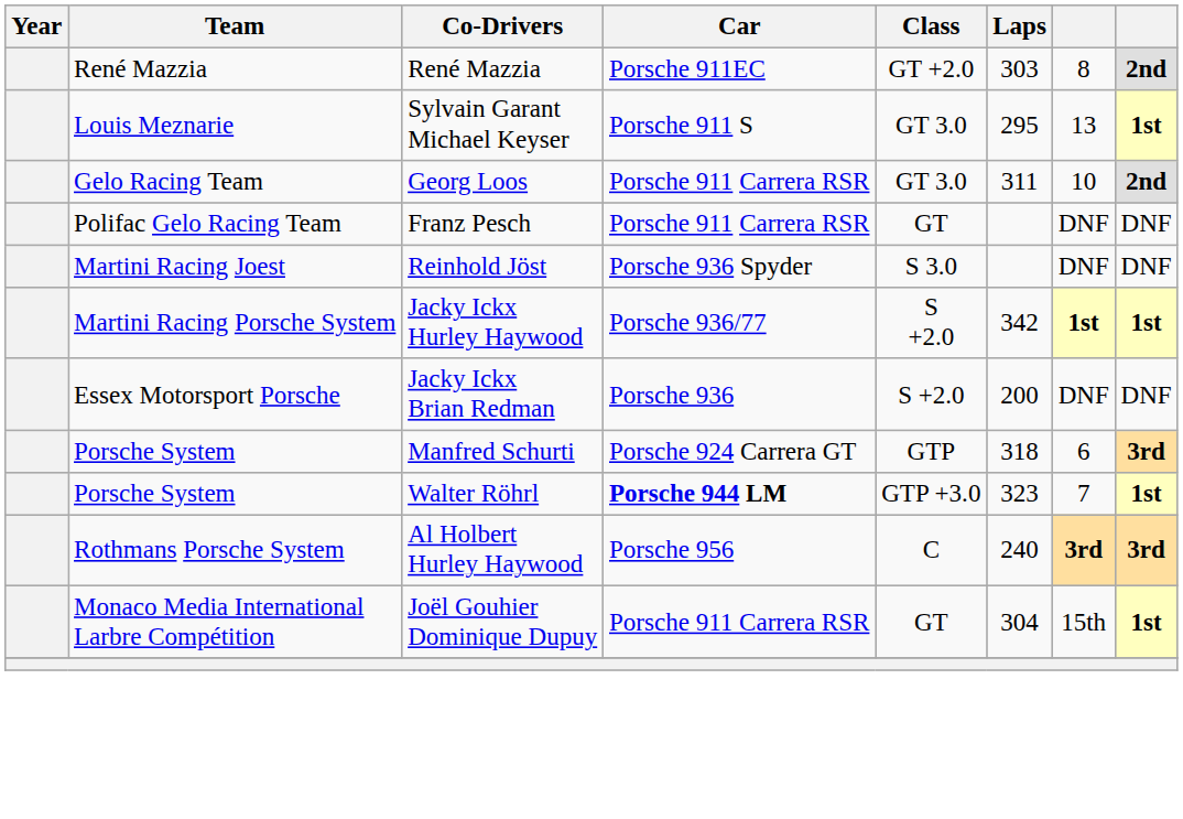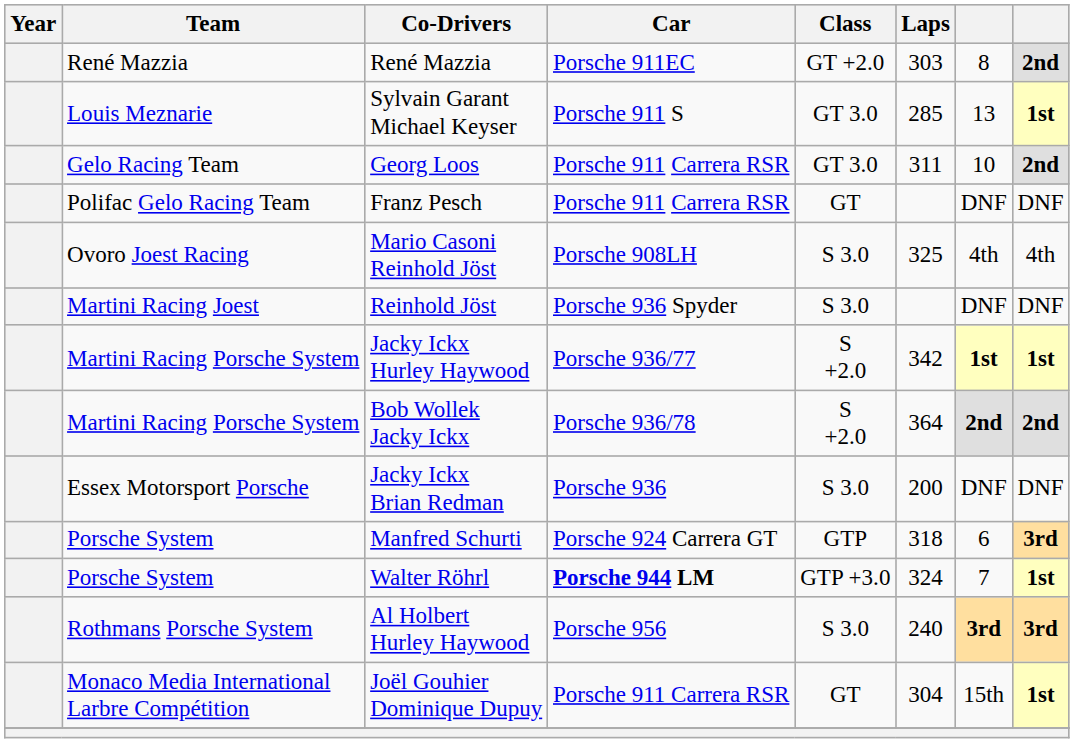 <table class="wikitable" style="text-align:center; font-size:90%">
 <tr>
 <th>Year</th>
 <th>Team</th>
 <th>Co-Drivers</th>
 <th>Car</th>
 <th>Class</th>
 <th>Laps</th>
 <th></th>
 <th></th>
 </tr>
 <tr>
 <th></th>
 <td align="left"> René Mazzia</td>
 <td align="left"> René Mazzia</td>
 <td align="left"><a href='#'>Porsche 911EC</a></td>
 <td>GT +2.0</td>
 <td>303</td>
 <td>8</td>
 <td style="background:#DFDFDF;"><strong>2nd</strong></td>
 </tr>
 <tr>
 <th></th>
 <td align="left"> <a href='#'>Louis Meznarie</a></td>
 <td align="left"> Sylvain Garant<br> Michael Keyser</td>
 <td align="left"><a href='#'>Porsche 911</a> S</td>
 <td>GT 3.0</td>
-<td>295</td>
+<td>285</td>
 <td>13</td>
 <td style="background:#FFFFBF;"><strong>1st</strong></td>
 </tr>
 <tr>
 <th></th>
 <td align="left"> <a href='#'>Gelo Racing</a> Team</td>
 <td align="left"> <a href='#'>Georg Loos</a></td>
 <td align="left"><a href='#'>Porsche 911</a> <a href='#'>Carrera RSR</a></td>
 <td>GT 3.0</td>
 <td>311</td>
 <td>10</td>
 <td style="background:#DFDFDF;"><strong>2nd</strong></td>
 </tr>
 <tr>
 <th></th>
 <td align="left"> Polifac <a href='#'>Gelo Racing</a> Team</td>
 <td align="left"> Franz Pesch</td>
 <td align="left"><a href='#'>Porsche 911</a> <a href='#'>Carrera RSR</a></td>
 <td>GT</td>
 <td></td>
 <td>DNF</td>
 <td>DNF</td>
 </tr>
 <tr>
 <th></th>
+<td align="left"> Ovoro <a href='#'>Joest Racing</a></td>
+<td align="left"> <a href='#'>Mario Casoni</a><br> <a href='#'>Reinhold Jöst</a></td>
+<td align="left"><a href='#'>Porsche 908LH</a></td>
+<td>S 3.0</td>
+<td>325</td>
+<td>4th</td>
+<td>4th</td>
+</tr>
+<tr>
+<th></th>
 <td align="left"> <a href='#'>Martini Racing</a> <a href='#'>Joest</a></td>
 <td align="left"> <a href='#'>Reinhold Jöst</a></td>
 <td align="left"><a href='#'>Porsche 936</a> Spyder</td>
 <td>S 3.0</td>
 <td></td>
 <td>DNF</td>
 <td>DNF</td>
 </tr>
 <tr>
 <th></th>
 <td align="left"> <a href='#'>Martini Racing</a> <a href='#'>Porsche System</a></td>
 <td align="left"> <a href='#'>Jacky Ickx</a><br> <a href='#'>Hurley Haywood</a></td>
 <td align="left"><a href='#'>Porsche 936/77</a></td>
 <td>S<br>+2.0</td>
 <td>342</td>
 <td style="background:#FFFFBF;"><strong>1st</strong></td>
 <td style="background:#FFFFBF;"><strong>1st</strong></td>
 </tr>
 <tr>
 <th></th>
+<td align="left"> <a href='#'>Martini Racing</a> <a href='#'>Porsche System</a></td>
+<td align="left"> <a href='#'>Bob Wollek</a><br> <a href='#'>Jacky Ickx</a></td>
+<td align="left"><a href='#'>Porsche 936/78</a></td>
+<td>S<br>+2.0</td>
+<td>364</td>
+<td style="background:#DFDFDF;"><strong>2nd</strong></td>
+<td style="background:#DFDFDF;"><strong>2nd</strong></td>
+</tr>
+<tr>
+<th></th>
 <td align="left"> Essex Motorsport <a href='#'>Porsche</a></td>
 <td align="left"> <a href='#'>Jacky Ickx</a><br> <a href='#'>Brian Redman</a></td>
 <td align="left"><a href='#'>Porsche 936</a></td>
-<td>S +2.0</td>
+<td>S 3.0</td>
 <td>200</td>
 <td>DNF</td>
 <td>DNF</td>
 </tr>
 <tr>
 <th></th>
 <td align="left"> <a href='#'>Porsche System</a></td>
 <td align="left"> <a href='#'>Manfred Schurti</a></td>
 <td align="left"><a href='#'>Porsche 924</a> Carrera GT</td>
 <td>GTP</td>
 <td>318</td>
 <td>6</td>
 <td style="background:#FFDF9F;"><strong>3rd</strong></td>
 </tr>
 <tr>
 <th></th>
 <td align="left"> <a href='#'>Porsche System</a></td>
 <td align="left"> <a href='#'>Walter Röhrl</a></td>
 <td align="left"><strong><a href='#'>Porsche 944</a> LM</strong></td>
 <td>GTP +3.0</td>
-<td>323</td>
+<td>324</td>
 <td>7</td>
 <td style="background:#FFFFBF;"><strong>1st</strong></td>
 </tr>
 <tr>
 <th></th>
 <td align="left"> <a href='#'>Rothmans</a> <a href='#'>Porsche System</a></td>
 <td align="left"> <a href='#'>Al Holbert</a><br> <a href='#'>Hurley Haywood</a></td>
 <td align="left"><a href='#'>Porsche 956</a></td>
-<td>C</td>
+<td>S 3.0</td>
 <td>240</td>
 <td style="background:#FFDF9F;"><strong>3rd</strong></td>
 <td style="background:#FFDF9F;"><strong>3rd</strong></td>
 </tr>
 <tr>
 <th></th>
 <td align="left"> <a href='#'>Monaco Media International</a><br> <a href='#'>Larbre Compétition</a></td>
 <td align="left"> <a href='#'>Joël Gouhier</a><br> <a href='#'>Dominique Dupuy</a></td>
 <td align="left"><a href='#'>Porsche 911 Carrera RSR</a></td>
 <td>GT</td>
 <td>304</td>
 <td>15th</td>
 <td style="background:#FFFFBF;"><strong>1st</strong></td>
 </tr>
 <tr>
 </tr>
 <tr>
 <th colspan="8"></th>
 </tr>
 </table>
